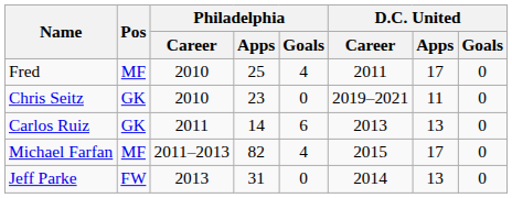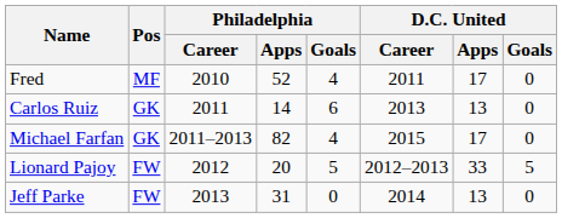 <table class="wikitable" style="text-align: center">
 <tr>
 <th rowspan=2>Name</th>
 <th rowspan=2>Pos</th>
 <th colspan=3>Philadelphia</th>
 <th colspan=3>D.C. United</th>
 </tr>
 <tr>
 <th>Career</th>
 <th>Apps</th>
 <th>Goals</th>
 <th>Career</th>
 <th>Apps</th>
 <th>Goals</th>
 </tr>
 <tr>
 <td align="left"> Fred</td>
 <td><a href='#'>MF</a></td>
 <td>2010</td>
-<td>25</td>
+<td>52</td>
 <td>4</td>
 <td>2011</td>
 <td>17</td>
-<td>0</td>
-</tr>
-<tr>
-<td align="left"> <a href='#'>Chris Seitz</a></td>
-<td><a href='#'>GK</a></td>
-<td>2010</td>
-<td>23</td>
-<td>0</td>
-<td>2019–2021</td>
-<td>11</td>
 <td>0</td>
 </tr>
 <tr>
 <td align="left"> <a href='#'>Carlos Ruiz</a></td>
 <td><a href='#'>GK</a></td>
 <td>2011</td>
 <td>14</td>
 <td>6</td>
 <td>2013</td>
 <td>13</td>
 <td>0</td>
 </tr>
 <tr>
 <td align="left"> <a href='#'>Michael Farfan</a></td>
-<td><a href='#'>MF</a></td>
+<td><a href='#'>GK</a></td>
 <td>2011–2013</td>
 <td>82</td>
 <td>4</td>
 <td>2015</td>
 <td>17</td>
 <td>0</td>
+</tr>
+<tr>
+<td align="left"> <a href='#'>Lionard Pajoy</a></td>
+<td><a href='#'>FW</a></td>
+<td>2012</td>
+<td>20</td>
+<td>5</td>
+<td>2012–2013</td>
+<td>33</td>
+<td>5</td>
 </tr>
 <tr>
 <td align="left"> <a href='#'>Jeff Parke</a></td>
 <td><a href='#'>FW</a></td>
 <td>2013</td>
 <td>31</td>
 <td>0</td>
 <td>2014</td>
 <td>13</td>
 <td>0</td>
 </tr>
 </table>
